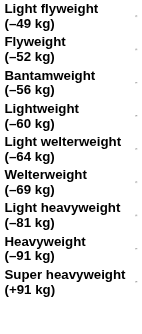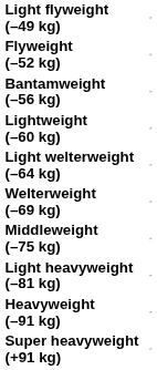 <table>
 <tr>
 <td><strong>Light flyweight<br>(–49 kg)</strong></td>
 <td></td>
 <td></td>
 <td><hr></td>
 </tr>
 <tr>
 <td><strong>Flyweight<br>(–52 kg)</strong></td>
 <td></td>
 <td></td>
 <td><hr></td>
 </tr>
 <tr>
 <td><strong>Bantamweight<br>(–56 kg)</strong></td>
 <td></td>
 <td></td>
 <td><hr></td>
 </tr>
 <tr>
 <td><strong>Lightweight<br>(–60 kg)</strong></td>
 <td></td>
 <td></td>
 <td><hr></td>
 </tr>
 <tr>
 <td><strong>Light welterweight<br>(–64 kg)</strong></td>
 <td></td>
 <td></td>
 <td><hr></td>
 </tr>
 <tr>
 <td><strong>Welterweight<br>(–69 kg)</strong></td>
 <td></td>
 <td></td>
 <td><hr></td>
 </tr>
 <tr>
+<td><strong>Middleweight<br>(–75 kg)</strong></td>
+<td></td>
+<td></td>
+<td><hr></td>
+</tr>
+<tr>
 <td><strong>Light heavyweight<br>(–81 kg)</strong></td>
 <td></td>
 <td></td>
 <td><hr></td>
 </tr>
 <tr>
 <td><strong>Heavyweight<br>(–91 kg)</strong></td>
 <td></td>
 <td></td>
 <td><hr></td>
 </tr>
 <tr>
 <td><strong>Super heavyweight<br>(+91 kg)</strong></td>
 <td></td>
 <td></td>
 <td><hr></td>
 </tr>
 </table>
